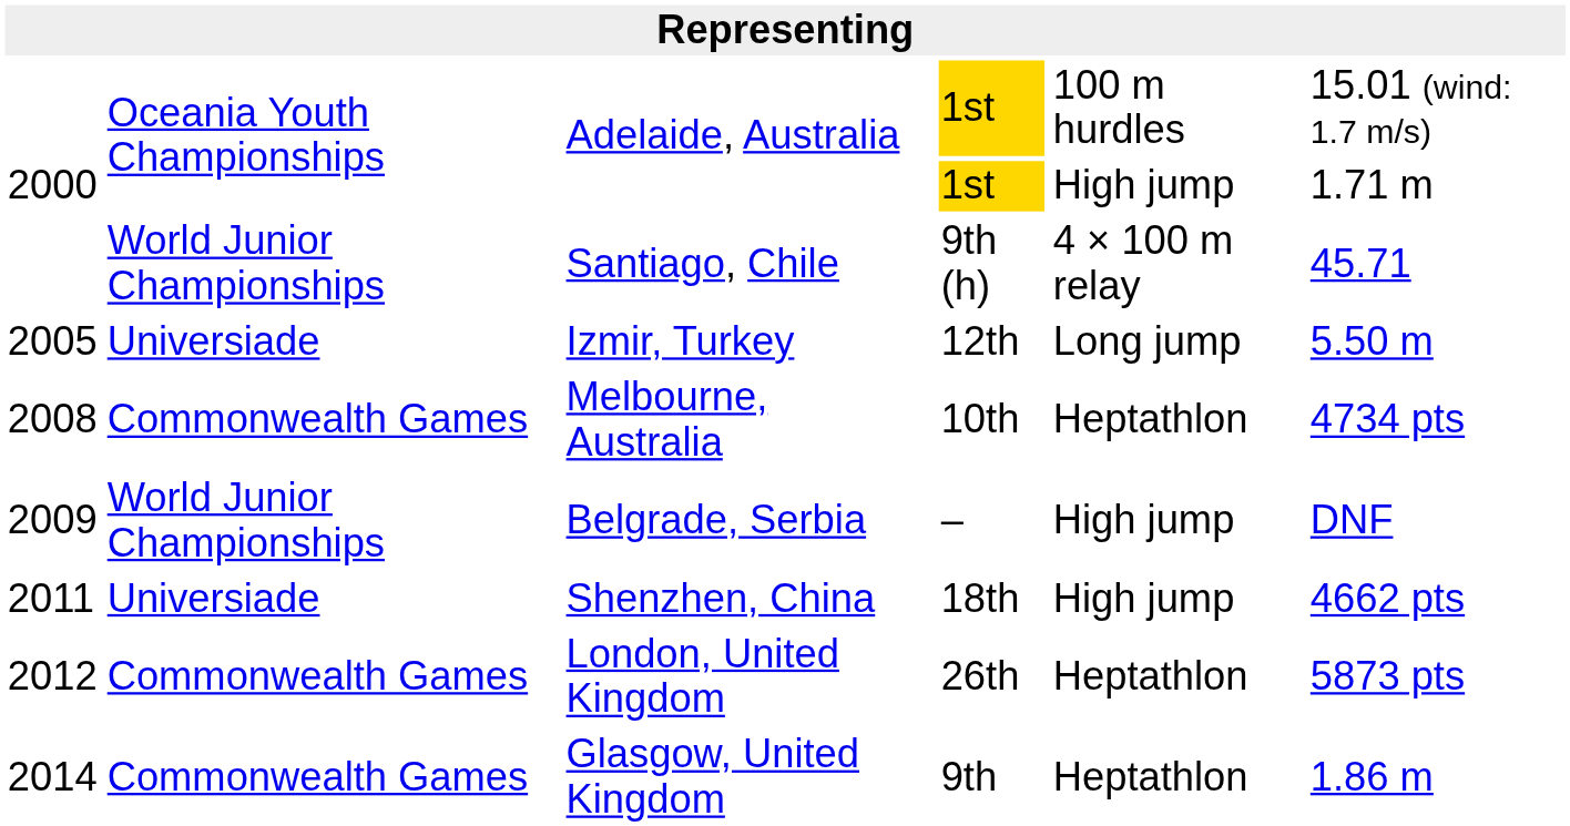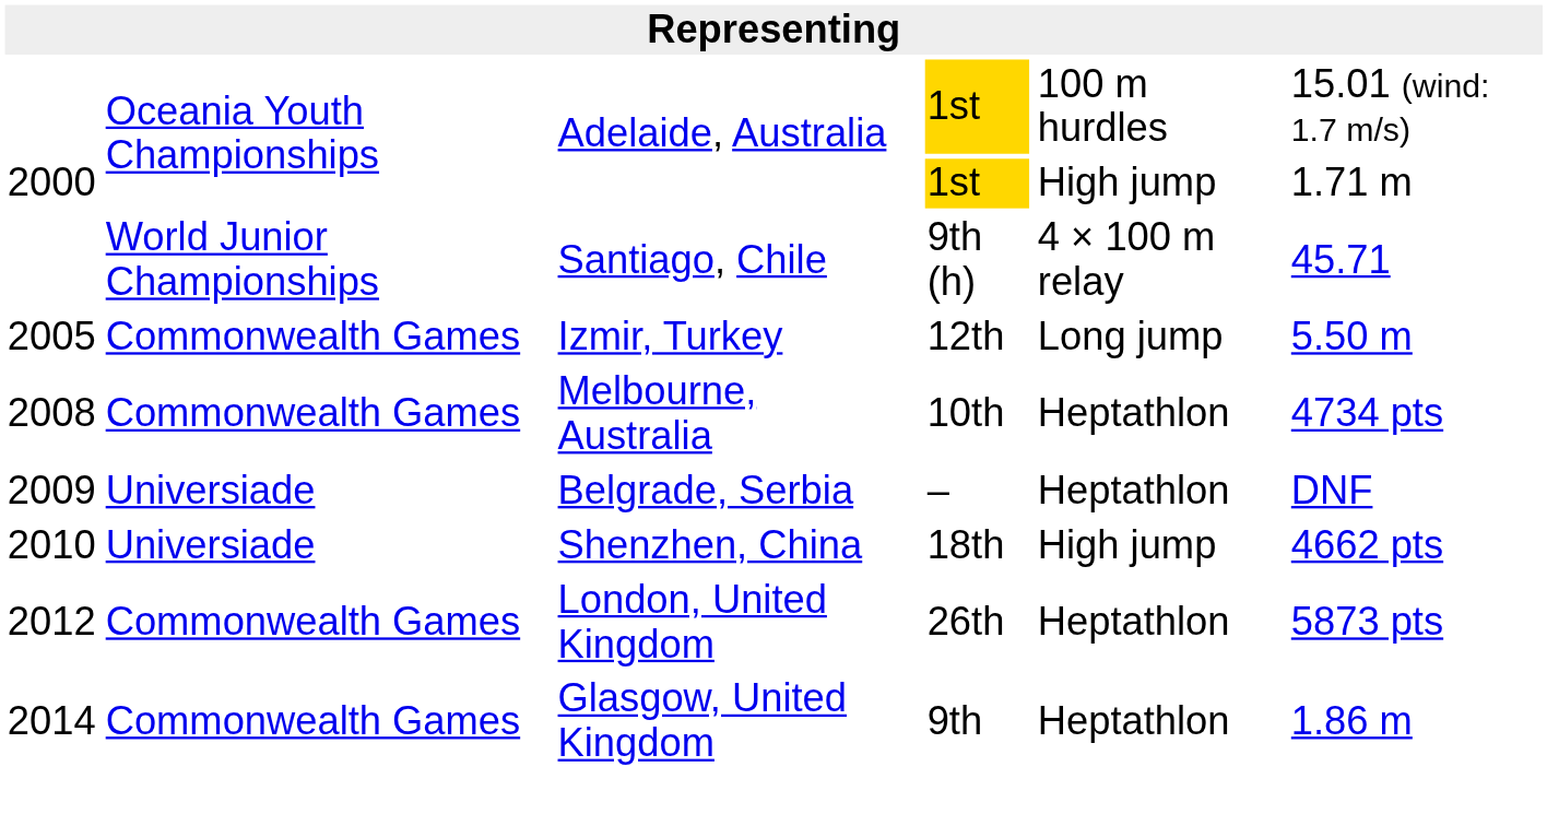 <table>
 <tr>
 <th bgcolor="#eeeeee" colspan="6">Representing </th>
 </tr>
 <tr>
 <td rowspan=3>2000</td>
 <td rowspan=2><a href='#'>Oceania Youth Championships</a></td>
 <td rowspan=2><a href='#'>Adelaide</a>, <a href='#'>Australia</a></td>
 <td bgcolor=gold>1st</td>
 <td>100 m hurdles</td>
 <td>15.01 <small>(wind: 1.7 m/s)</small></td>
 </tr>
 <tr>
 <td bgcolor=gold>1st</td>
 <td>High jump</td>
 <td>1.71 m</td>
 </tr>
 <tr>
 <td><a href='#'>World Junior Championships</a></td>
 <td><a href='#'>Santiago</a>, <a href='#'>Chile</a></td>
 <td>9th (h)</td>
 <td>4 × 100 m relay</td>
 <td><a href='#'>45.71</a></td>
 </tr>
 <tr>
 <td>2005</td>
-<td><a href='#'>Universiade</a></td>
+<td><a href='#'>Commonwealth Games</a></td>
 <td><a href='#'>Izmir, Turkey</a></td>
 <td>12th</td>
 <td>Long jump</td>
 <td><a href='#'>5.50 m</a></td>
 </tr>
 <tr>
 <td>2008</td>
 <td><a href='#'>Commonwealth Games</a></td>
 <td><a href='#'>Melbourne, Australia</a></td>
 <td>10th</td>
 <td>Heptathlon</td>
 <td><a href='#'>4734 pts</a></td>
 </tr>
 <tr>
 <td>2009</td>
-<td><a href='#'>World Junior Championships</a></td>
+<td><a href='#'>Universiade</a></td>
 <td><a href='#'>Belgrade, Serbia</a></td>
 <td>–</td>
-<td>High jump</td>
+<td>Heptathlon</td>
 <td><a href='#'>DNF</a></td>
 </tr>
 <tr>
-<td>2011</td>
+<td>2010</td>
 <td><a href='#'>Universiade</a></td>
 <td><a href='#'>Shenzhen, China</a></td>
 <td>18th</td>
 <td>High jump</td>
 <td><a href='#'>4662 pts</a></td>
 </tr>
 <tr>
 <td>2012</td>
 <td><a href='#'>Commonwealth Games</a></td>
 <td><a href='#'>London, United Kingdom</a></td>
 <td>26th</td>
 <td>Heptathlon</td>
 <td><a href='#'>5873 pts</a></td>
 </tr>
 <tr>
 <td>2014</td>
 <td><a href='#'>Commonwealth Games</a></td>
 <td><a href='#'>Glasgow, United Kingdom</a></td>
 <td>9th</td>
 <td>Heptathlon</td>
 <td><a href='#'>1.86 m</a></td>
 </tr>
 </table>
